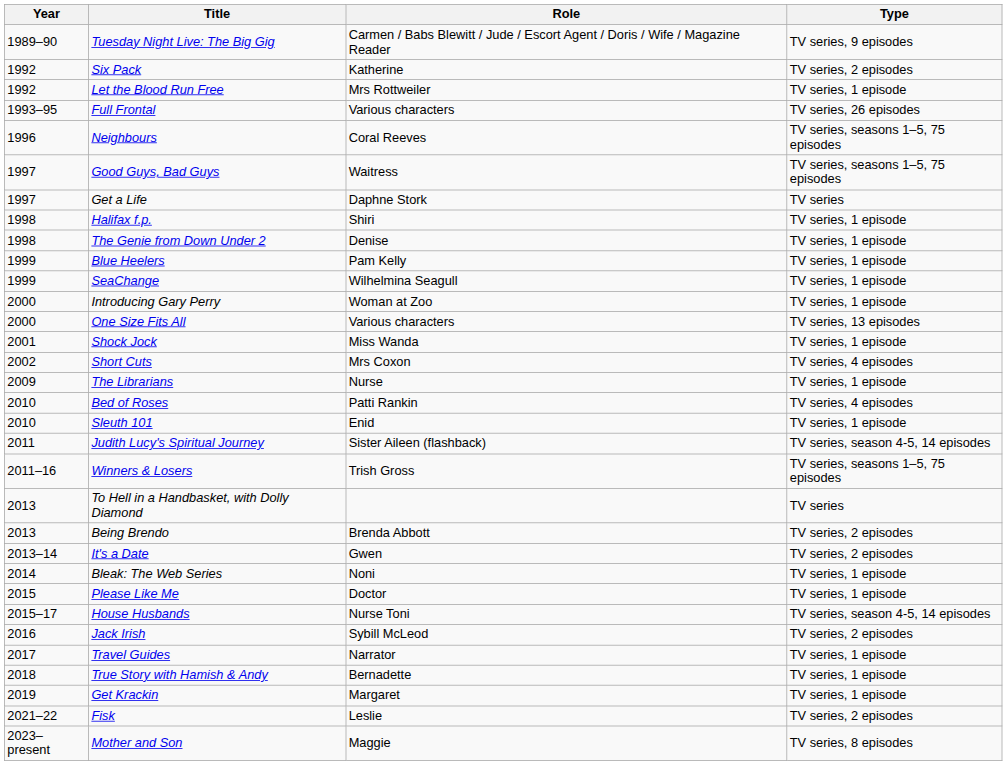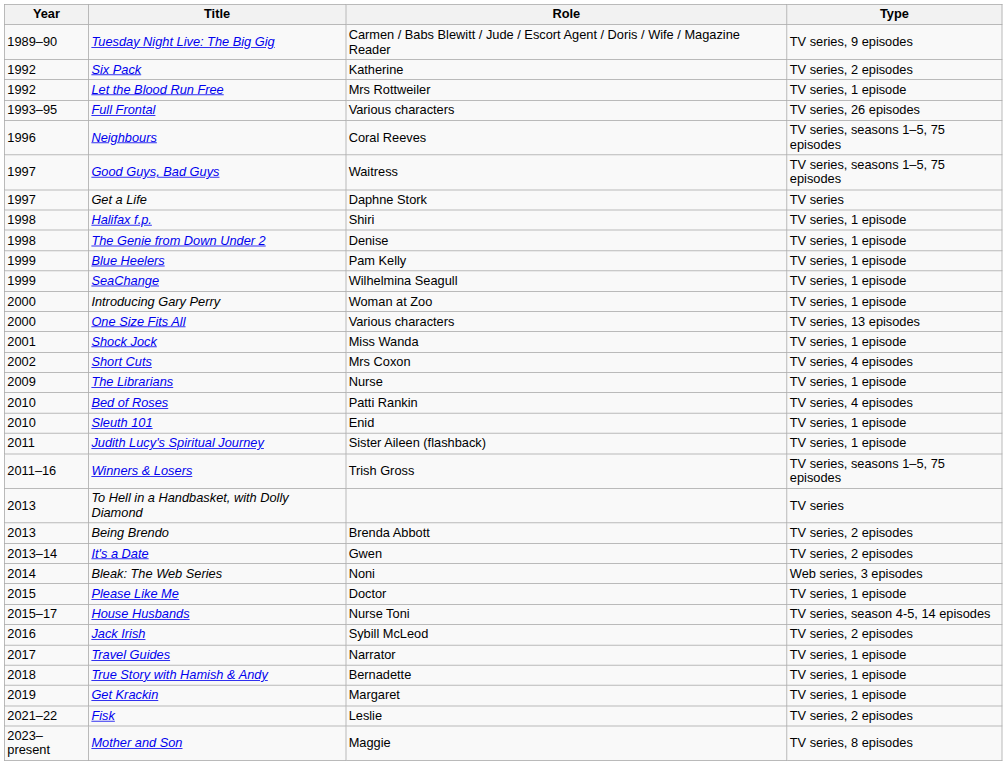 <table class="wikitable">
 <tr>
 <th>Year</th>
 <th>Title</th>
 <th>Role</th>
 <th>Type</th>
 </tr>
 <tr>
 <td>1989–90</td>
 <td><em><a href='#'>Tuesday Night Live: The Big Gig</a></em></td>
 <td>Carmen / Babs Blewitt / Jude / Escort Agent / Doris / Wife / Magazine Reader</td>
 <td>TV series, 9 episodes</td>
 </tr>
 <tr>
 <td>1992</td>
 <td><em><a href='#'>Six Pack</a></em></td>
 <td>Katherine</td>
 <td>TV series, 2 episodes</td>
 </tr>
 <tr>
 <td>1992</td>
 <td><em><a href='#'>Let the Blood Run Free</a></em></td>
 <td>Mrs Rottweiler</td>
 <td>TV series, 1 episode</td>
 </tr>
 <tr>
 <td>1993–95</td>
 <td><em><a href='#'>Full Frontal</a></em></td>
 <td>Various characters</td>
 <td>TV series, 26 episodes</td>
 </tr>
 <tr>
 <td>1996</td>
 <td><em><a href='#'>Neighbours</a></em></td>
 <td>Coral Reeves</td>
 <td>TV series, seasons 1–5, 75 episodes</td>
 </tr>
 <tr>
 <td>1997</td>
 <td><em><a href='#'>Good Guys, Bad Guys</a></em></td>
 <td>Waitress</td>
 <td>TV series, seasons 1–5, 75 episodes</td>
 </tr>
 <tr>
 <td>1997</td>
 <td><em>Get a Life</em></td>
 <td>Daphne Stork</td>
 <td>TV series</td>
 </tr>
 <tr>
 <td>1998</td>
 <td><em><a href='#'>Halifax f.p.</a></em></td>
 <td>Shiri</td>
 <td>TV series, 1 episode</td>
 </tr>
 <tr>
 <td>1998</td>
 <td><em><a href='#'>The Genie from Down Under 2</a></em></td>
 <td>Denise</td>
 <td>TV series, 1 episode</td>
 </tr>
 <tr>
 <td>1999</td>
 <td><em><a href='#'>Blue Heelers</a></em></td>
 <td>Pam Kelly</td>
 <td>TV series, 1 episode</td>
 </tr>
 <tr>
 <td>1999</td>
 <td><em><a href='#'>SeaChange</a></em></td>
 <td>Wilhelmina Seagull</td>
 <td>TV series, 1 episode</td>
 </tr>
 <tr>
 <td>2000</td>
 <td><em>Introducing Gary Perry</em></td>
 <td>Woman at Zoo</td>
 <td>TV series, 1 episode</td>
 </tr>
 <tr>
 <td>2000</td>
 <td><em><a href='#'>One Size Fits All</a></em></td>
 <td>Various characters</td>
 <td>TV series, 13 episodes</td>
 </tr>
 <tr>
 <td>2001</td>
 <td><em><a href='#'>Shock Jock</a></em></td>
 <td>Miss Wanda</td>
 <td>TV series, 1 episode</td>
 </tr>
 <tr>
 <td>2002</td>
 <td><em><a href='#'>Short Cuts</a></em></td>
 <td>Mrs Coxon</td>
 <td>TV series, 4 episodes</td>
 </tr>
 <tr>
 <td>2009</td>
 <td><em><a href='#'>The Librarians</a></em></td>
 <td>Nurse</td>
 <td>TV series, 1 episode</td>
 </tr>
 <tr>
 <td>2010</td>
 <td><em><a href='#'>Bed of Roses</a></em></td>
 <td>Patti Rankin</td>
 <td>TV series, 4 episodes</td>
 </tr>
 <tr>
 <td>2010</td>
 <td><em><a href='#'>Sleuth 101</a></em></td>
 <td>Enid</td>
 <td>TV series, 1 episode</td>
 </tr>
 <tr>
 <td>2011</td>
 <td><em><a href='#'>Judith Lucy's Spiritual Journey</a></em></td>
 <td>Sister Aileen (flashback)</td>
-<td>TV series, season 4-5, 14 episodes</td>
+<td>TV series, 1 episode</td>
 </tr>
 <tr>
 <td>2011–16</td>
 <td><em><a href='#'>Winners & Losers</a></em></td>
 <td>Trish Gross</td>
 <td>TV series, seasons 1–5, 75 episodes</td>
 </tr>
 <tr>
 <td>2013</td>
 <td><em>To Hell in a Handbasket, with Dolly Diamond</em></td>
 <td></td>
 <td>TV series</td>
 </tr>
 <tr>
 <td>2013</td>
 <td><em>Being Brendo</em></td>
 <td>Brenda Abbott</td>
 <td>TV series, 2 episodes</td>
 </tr>
 <tr>
 <td>2013–14</td>
 <td><em><a href='#'>It's a Date</a></em></td>
 <td>Gwen</td>
 <td>TV series, 2 episodes</td>
 </tr>
 <tr>
 <td>2014</td>
 <td><em>Bleak: The Web Series</em></td>
 <td>Noni</td>
-<td>TV series, 1 episode</td>
+<td>Web series, 3 episodes</td>
 </tr>
 <tr>
 <td>2015</td>
 <td><em><a href='#'>Please Like Me</a></em></td>
 <td>Doctor</td>
 <td>TV series, 1 episode</td>
 </tr>
 <tr>
 <td>2015–17</td>
 <td><em><a href='#'>House Husbands</a></em></td>
 <td>Nurse Toni</td>
 <td>TV series, season 4-5, 14 episodes</td>
 </tr>
 <tr>
 <td>2016</td>
 <td><em><a href='#'>Jack Irish</a></em></td>
 <td>Sybill McLeod</td>
 <td>TV series, 2 episodes</td>
 </tr>
 <tr>
 <td>2017</td>
 <td><em><a href='#'>Travel Guides</a></em></td>
 <td>Narrator</td>
 <td>TV series, 1 episode</td>
 </tr>
 <tr>
 <td>2018</td>
 <td><em><a href='#'>True Story with Hamish & Andy</a></em></td>
 <td>Bernadette</td>
 <td>TV series, 1 episode</td>
 </tr>
 <tr>
 <td>2019</td>
 <td><em><a href='#'>Get Krackin</a></em></td>
 <td>Margaret</td>
 <td>TV series, 1 episode</td>
 </tr>
 <tr>
 <td>2021–22</td>
 <td><em><a href='#'>Fisk</a></em></td>
 <td>Leslie</td>
 <td>TV series, 2 episodes</td>
 </tr>
 <tr>
 <td>2023–present</td>
 <td><em><a href='#'>Mother and Son</a></em></td>
 <td>Maggie</td>
 <td>TV series, 8 episodes</td>
 </tr>
 </table>
